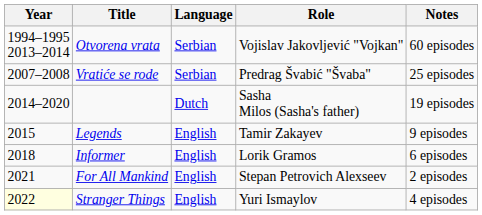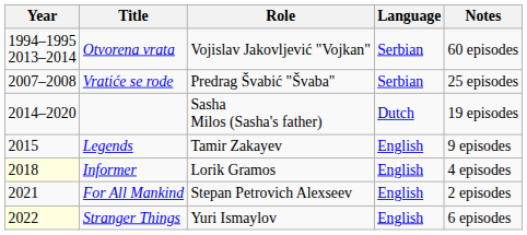 <table class="wikitable sortable">
 <tr>
 <th>Year</th>
 <th>Title</th>
+<th>Role</th>
 <th>Language</th>
-<th>Role</th>
 <th>Notes</th>
 </tr>
 <tr>
 <td>1994–1995<br>2013–2014</td>
 <td><em><a href='#'>Otvorena vrata</a></em></td>
+<td>Vojislav Jakovljević "Vojkan"</td>
 <td><a href='#'>Serbian</a></td>
-<td>Vojislav Jakovljević "Vojkan"</td>
 <td>60 episodes</td>
 </tr>
 <tr>
 <td>2007–2008</td>
 <td><em><a href='#'>Vratiće se rode</a></em></td>
+<td>Predrag Švabić "Švaba"</td>
 <td><a href='#'>Serbian</a></td>
-<td>Predrag Švabić "Švaba"</td>
 <td>25 episodes</td>
 </tr>
 <tr>
 <td>2014–2020</td>
 <td></td>
+<td>Sasha<br>Milos (Sasha's father)</td>
 <td><a href='#'>Dutch</a></td>
-<td>Sasha<br>Milos (Sasha's father)</td>
 <td>19 episodes</td>
 </tr>
 <tr>
 <td>2015</td>
 <td><em><a href='#'>Legends</a></em></td>
+<td>Tamir Zakayev</td>
 <td><a href='#'>English</a></td>
-<td>Tamir Zakayev</td>
 <td>9 episodes</td>
 </tr>
 <tr>
-<td>2018</td>
+<td style="background: lightyellow;">2018</td>
 <td><em><a href='#'>Informer</a></em></td>
+<td>Lorik Gramos</td>
 <td><a href='#'>English</a></td>
-<td>Lorik Gramos</td>
-<td>6 episodes</td>
+<td>4 episodes</td>
 </tr>
 <tr>
 <td>2021</td>
 <td><em><a href='#'>For All Mankind</a></em></td>
+<td>Stepan Petrovich Alexseev</td>
 <td><a href='#'>English</a></td>
-<td>Stepan Petrovich Alexseev</td>
 <td>2 episodes</td>
 </tr>
 <tr>
 <td style="background: lightyellow;">2022</td>
 <td><em><a href='#'>Stranger Things</a></em></td>
+<td>Yuri Ismaylov</td>
 <td><a href='#'>English</a></td>
-<td>Yuri Ismaylov</td>
-<td>4 episodes</td>
+<td>6 episodes</td>
 </tr>
 </table>
